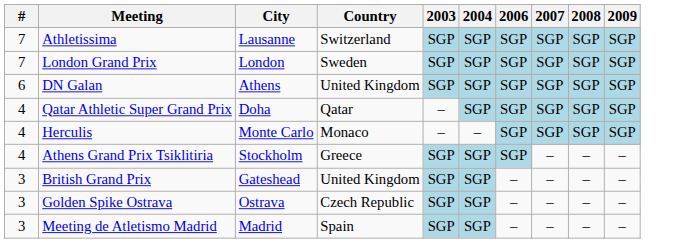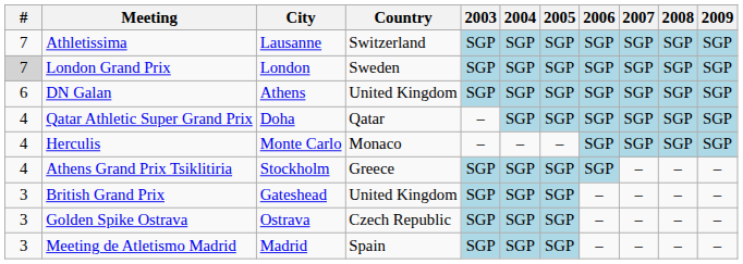 <table class="wikitable sortable" style="text-align:center; float:center;">
 <tr>
 <th width=30px>#</th>
 <th>Meeting</th>
 <th>City</th>
 <th>Country</th>
 <th>2003</th>
 <th>2004</th>
+<th>2005</th>
 <th>2006</th>
 <th>2007</th>
 <th>2008</th>
 <th>2009</th>
 </tr>
 <tr>
 <td>7</td>
 <td align=left><a href='#'>Athletissima</a></td>
 <td align=left><a href='#'>Lausanne</a></td>
 <td align=left>Switzerland</td>
 <td bgcolor=#add8e6>SGP</td>
 <td bgcolor=#add8e6>SGP</td>
 <td bgcolor=#add8e6>SGP</td>
 <td bgcolor=#add8e6>SGP</td>
 <td bgcolor=#add8e6>SGP</td>
 <td bgcolor=#add8e6>SGP</td>
+<td bgcolor=#add8e6>SGP</td>
 </tr>
 <tr>
-<td>7</td>
+<td style="background: lightgrey;">7</td>
 <td align=left><a href='#'>London Grand Prix</a></td>
 <td align=left><a href='#'>London</a></td>
 <td align=left>Sweden</td>
+<td bgcolor=#add8e6>SGP</td>
 <td bgcolor=#add8e6>SGP</td>
 <td bgcolor=#add8e6>SGP</td>
 <td bgcolor=#add8e6>SGP</td>
 <td bgcolor=#add8e6>SGP</td>
 <td bgcolor=#add8e6>SGP</td>
 <td bgcolor=#add8e6>SGP</td>
 </tr>
 <tr>
 <td>6</td>
 <td align=left><a href='#'>DN Galan</a></td>
 <td align=left><a href='#'>Athens</a></td>
 <td align=left>United Kingdom</td>
 <td bgcolor=#add8e6>SGP</td>
 <td bgcolor=#add8e6>SGP</td>
 <td bgcolor=#add8e6>SGP</td>
 <td bgcolor=#add8e6>SGP</td>
 <td bgcolor=#add8e6>SGP</td>
 <td bgcolor=#add8e6>SGP</td>
+<td bgcolor=#add8e6>SGP</td>
 </tr>
 <tr>
 <td>4</td>
 <td align=left><a href='#'>Qatar Athletic Super Grand Prix</a></td>
 <td align=left><a href='#'>Doha</a></td>
 <td align=left>Qatar</td>
 <td>–</td>
 <td bgcolor=#add8e6>SGP</td>
 <td bgcolor=#add8e6>SGP</td>
 <td bgcolor=#add8e6>SGP</td>
 <td bgcolor=#add8e6>SGP</td>
 <td bgcolor=#add8e6>SGP</td>
+<td bgcolor=#add8e6>SGP</td>
 </tr>
 <tr>
 <td>4</td>
 <td align=left><a href='#'>Herculis</a></td>
 <td align=left><a href='#'>Monte Carlo</a></td>
 <td align=left>Monaco</td>
+<td>–</td>
 <td>–</td>
 <td>–</td>
 <td bgcolor=#add8e6>SGP</td>
 <td bgcolor=#add8e6>SGP</td>
 <td bgcolor=#add8e6>SGP</td>
 <td bgcolor=#add8e6>SGP</td>
 </tr>
 <tr>
 <td>4</td>
 <td align=left><a href='#'>Athens Grand Prix Tsiklitiria</a></td>
 <td align=left><a href='#'>Stockholm</a></td>
 <td align=left>Greece</td>
 <td bgcolor=#add8e6>SGP</td>
 <td bgcolor=#add8e6>SGP</td>
 <td bgcolor=#add8e6>SGP</td>
+<td bgcolor=#add8e6>SGP</td>
 <td>–</td>
 <td>–</td>
 <td>–</td>
 </tr>
 <tr>
 <td>3</td>
 <td align=left><a href='#'>British Grand Prix</a></td>
 <td align=left><a href='#'>Gateshead</a></td>
 <td align=left>United Kingdom</td>
+<td bgcolor=#add8e6>SGP</td>
 <td bgcolor=#add8e6>SGP</td>
 <td bgcolor=#add8e6>SGP</td>
 <td>–</td>
 <td>–</td>
 <td>–</td>
 <td>–</td>
 </tr>
 <tr>
 <td>3</td>
 <td align=left><a href='#'>Golden Spike Ostrava</a></td>
 <td align=left><a href='#'>Ostrava</a></td>
 <td align=left>Czech Republic</td>
 <td bgcolor=#add8e6>SGP</td>
 <td bgcolor=#add8e6>SGP</td>
+<td bgcolor=#add8e6>SGP</td>
 <td>–</td>
 <td>–</td>
 <td>–</td>
 <td>–</td>
 </tr>
 <tr>
 <td>3</td>
 <td align=left><a href='#'>Meeting de Atletismo Madrid</a></td>
 <td align=left><a href='#'>Madrid</a></td>
 <td align=left>Spain</td>
 <td bgcolor=#add8e6>SGP</td>
 <td bgcolor=#add8e6>SGP</td>
+<td bgcolor=#add8e6>SGP</td>
 <td>–</td>
 <td>–</td>
 <td>–</td>
 <td>–</td>
 </tr>
 </table>
